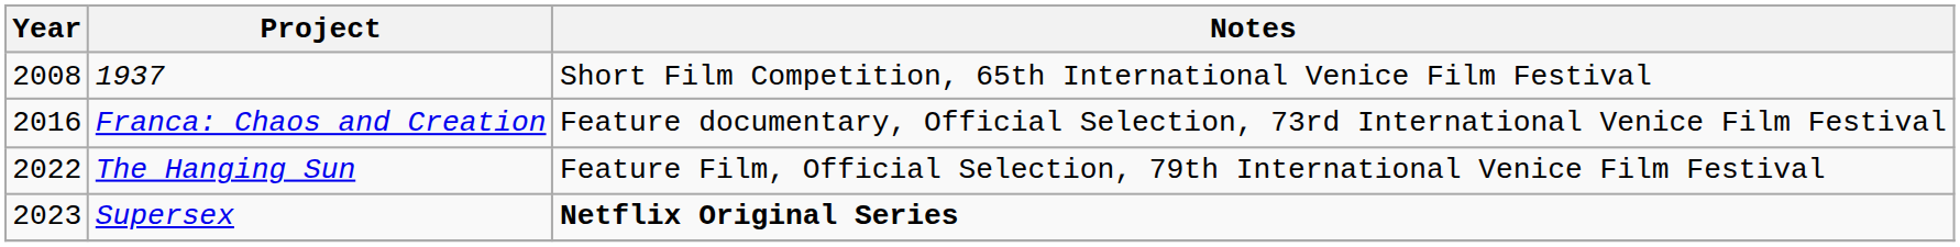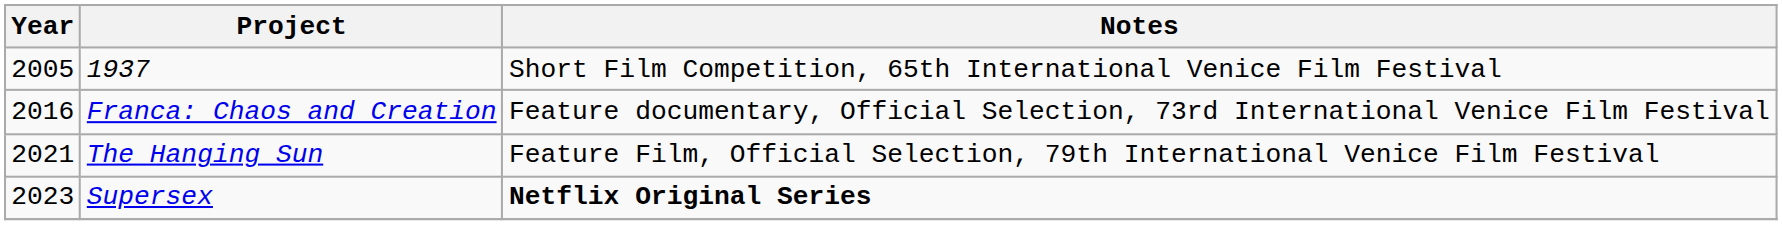 <table class="wikitable">
 <tr>
 <th>Year</th>
 <th>Project</th>
 <th>Notes</th>
 </tr>
 <tr>
-<td>2008</td>
+<td>2005</td>
 <td><em>1937</em></td>
 <td>Short Film Competition, 65th International Venice Film Festival</td>
 </tr>
 <tr>
 <td>2016</td>
 <td><em><a href='#'>Franca: Chaos and Creation</a></em></td>
 <td>Feature documentary, Official Selection, 73rd International Venice Film Festival</td>
 </tr>
 <tr>
-<td>2022</td>
+<td>2021</td>
 <td><em><a href='#'>The Hanging Sun</a></em></td>
 <td>Feature Film, Official Selection, 79th International Venice Film Festival</td>
 </tr>
 <tr>
 <td>2023</td>
 <td><em><a href='#'>Supersex</a></em></td>
 <td><strong>Netflix Original Series</strong></td>
 </tr>
 <tr>
 </tr>
 </table>
